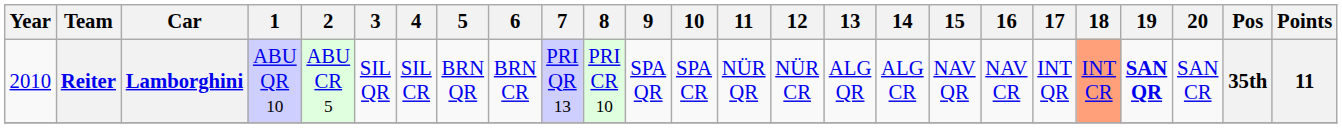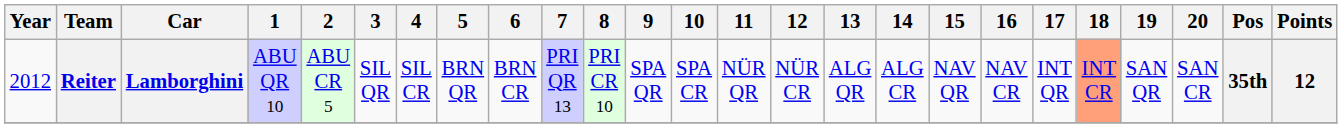 <table class="wikitable" border="1" style="text-align:center; font-size:90%;">
 <tr>
 <th>Year</th>
 <th>Team</th>
 <th>Car</th>
 <th>1</th>
 <th>2</th>
 <th>3</th>
 <th>4</th>
 <th>5</th>
 <th>6</th>
 <th>7</th>
 <th>8</th>
 <th>9</th>
 <th>10</th>
 <th>11</th>
 <th>12</th>
 <th>13</th>
 <th>14</th>
 <th>15</th>
 <th>16</th>
 <th>17</th>
 <th>18</th>
 <th>19</th>
 <th>20</th>
 <th>Pos</th>
 <th>Points</th>
 </tr>
 <tr>
-<td><a href='#'>2010</a></td>
+<td><a href='#'>2012</a></td>
 <th><a href='#'>Reiter</a></th>
 <th><a href='#'>Lamborghini</a></th>
 <td style="background:#CFCFFF;"><a href='#'>ABU<br>QR</a><br><small>10<br></small></td>
 <td style="background:#DFFFDF;"><a href='#'>ABU<br>CR</a><br><small>5<br></small></td>
 <td><a href='#'>SIL<br>QR</a></td>
 <td><a href='#'>SIL<br>CR</a></td>
 <td><a href='#'>BRN<br>QR</a></td>
 <td><a href='#'>BRN<br>CR</a></td>
 <td style="background:#CFCFFF;"><a href='#'>PRI<br>QR</a><br><small>13<br></small></td>
 <td style="background:#DFFFDF;"><a href='#'>PRI<br>CR</a><br><small>10<br></small></td>
 <td><a href='#'>SPA<br>QR</a></td>
 <td><a href='#'>SPA<br>CR</a></td>
 <td><a href='#'>NÜR<br>QR</a></td>
 <td><a href='#'>NÜR<br>CR</a></td>
 <td><a href='#'>ALG<br>QR</a></td>
 <td><a href='#'>ALG<br>CR</a></td>
 <td><a href='#'>NAV<br>QR</a></td>
 <td><a href='#'>NAV<br>CR</a></td>
 <td><a href='#'>INT<br>QR</a></td>
 <td style="background: lightsalmon;"><a href='#'>INT<br>CR</a></td>
-<td><strong><a href='#'>SAN<br>QR</a></strong></td>
+<td><a href='#'>SAN<br>QR</a></td>
 <td><a href='#'>SAN<br>CR</a></td>
 <th>35th</th>
-<th>11</th>
+<th>12</th>
 </tr>
 <tr>
 </tr>
 </table>
